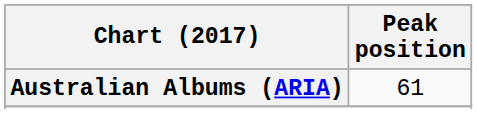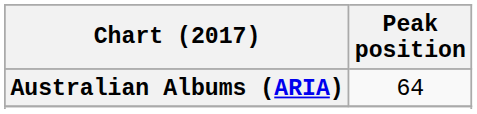 <table class="wikitable sortable plainrowheaders" style="text-align:center">
 <tr>
 <th scope="col">Chart (2017)</th>
 <th scope="col">Peak<br> position</th>
 </tr>
 <tr>
 <th scope="row">Australian Albums (<a href='#'>ARIA</a>)</th>
-<td>61</td>
+<td>64</td>
 </tr>
 <tr>
 </tr>
 <tr>
 </tr>
 <tr>
 </tr>
 </table>
